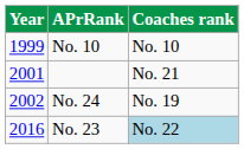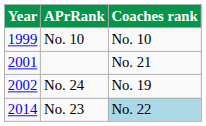 <table class="wikitable">
 <tr>
 <th style="background:#04954A; color:white;">Year</th>
 <th style="background:#04954A; color:white;">APrRank</th>
 <th style="background:#04954A; color:white;">Coaches rank</th>
 </tr>
 <tr>
 <td><a href='#'>1999</a></td>
 <td>No. 10</td>
 <td>No. 10</td>
 </tr>
 <tr>
 <td><a href='#'>2001</a></td>
 <td></td>
 <td>No. 21</td>
 </tr>
 <tr>
 <td><a href='#'>2002</a></td>
 <td>No. 24</td>
 <td>No. 19</td>
 </tr>
 <tr>
-<td><a href='#'>2016</a></td>
+<td><a href='#'>2014</a></td>
 <td>No. 23</td>
 <td style="background: lightblue;">No. 22</td>
 </tr>
 </table>
